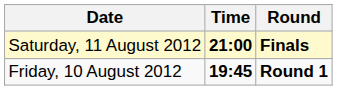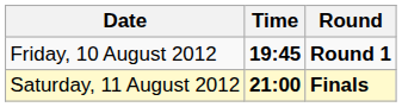 <table class="wikitable">
 <tr>
 <th>Date</th>
 <th>Time</th>
 <th>Round</th>
 </tr>
 <tr>
+<td>Friday, 10 August 2012</td>
+<td><strong>19:45</strong></td>
+<td><strong>Round 1</strong></td>
+</tr>
+<tr>
 <td style=background:lemonchiffon>Saturday, 11 August 2012</td>
 <td style=background:lemonchiffon><strong>21:00</strong></td>
 <td style=background:lemonchiffon><strong>Finals</strong></td>
 </tr>
-<tr>
-<td>Friday, 10 August 2012</td>
-<td><strong>19:45</strong></td>
-<td><strong>Round 1</strong></td>
-</tr>
 </table>
